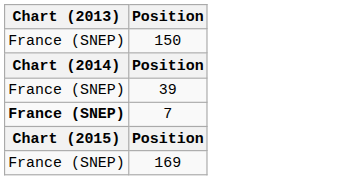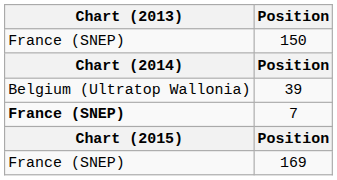 <table class="wikitable">
 <tr>
 <th>Chart (2013)</th>
 <th>Position</th>
 </tr>
 <tr>
 <td>France (SNEP)</td>
 <td align="center">150</td>
 </tr>
 <tr>
 <th>Chart (2014)</th>
 <th>Position</th>
 </tr>
 <tr>
-<td>France (SNEP)</td>
+<td>Belgium (Ultratop Wallonia)</td>
 <td align="center">39</td>
 </tr>
 <tr>
 <td><strong>France (SNEP)</strong></td>
 <td align="center">7</td>
 </tr>
 <tr>
 <th>Chart (2015)</th>
 <th>Position</th>
 </tr>
 <tr>
 <td>France (SNEP)</td>
 <td align="center">169</td>
 </tr>
 </table>
